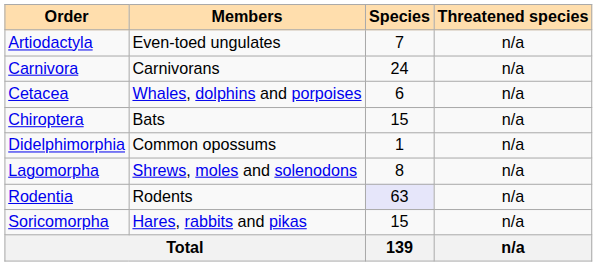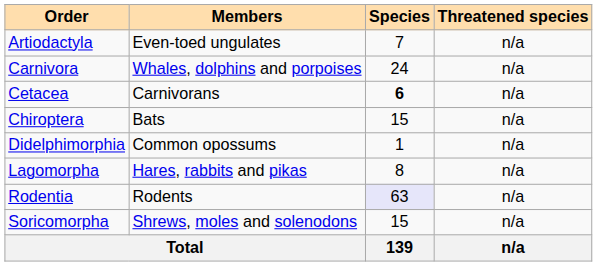 <table class="sortable wikitable" style="margin:1em auto; text-align:left;">
 <tr>
 <th style="background-color:#FFDEAD;">Order</th>
 <th style="background-color:#FFDEAD;" class="unsortable">Members</th>
 <th style="background-color:#FFDEAD;">Species</th>
 <th style="background-color:#FFDEAD;">Threatened species</th>
 </tr>
 <tr>
 <td><a href='#'>Artiodactyla</a></td>
 <td>Even-toed ungulates</td>
 <td style="text-align: center;">7</td>
 <td style="text-align: center;">n/a</td>
 </tr>
 <tr>
 <td><a href='#'>Carnivora</a></td>
-<td>Carnivorans</td>
+<td><a href='#'>Whales</a>, <a href='#'>dolphins</a> and <a href='#'>porpoises</a></td>
 <td style="text-align: center;">24</td>
 <td style="text-align: center;">n/a</td>
 </tr>
 <tr>
 <td><a href='#'>Cetacea</a></td>
-<td><a href='#'>Whales</a>, <a href='#'>dolphins</a> and <a href='#'>porpoises</a></td>
-<td style="text-align: center;">6</td>
+<td>Carnivorans</td>
+<td style="text-align: center;"><strong>6</strong></td>
 <td style="text-align: center;">n/a</td>
 </tr>
 <tr>
 <td><a href='#'>Chiroptera</a></td>
 <td>Bats</td>
 <td style="text-align: center;">15</td>
 <td style="text-align: center;">n/a</td>
 </tr>
 <tr>
 <td><a href='#'>Didelphimorphia</a></td>
 <td>Common opossums</td>
 <td style="text-align: center;">1</td>
 <td style="text-align: center;">n/a</td>
 </tr>
 <tr>
 <td><a href='#'>Lagomorpha</a></td>
-<td><a href='#'>Shrews</a>, <a href='#'>moles</a> and <a href='#'>solenodons</a></td>
+<td><a href='#'>Hares</a>, <a href='#'>rabbits</a> and <a href='#'>pikas</a></td>
 <td style="text-align: center;">8</td>
 <td style="text-align: center;">n/a</td>
 </tr>
 <tr>
 <td><a href='#'>Rodentia</a></td>
 <td>Rodents</td>
 <td style="background: lavender; text-align: center;">63</td>
 <td style="text-align: center;">n/a</td>
 </tr>
 <tr>
 <td><a href='#'>Soricomorpha</a></td>
-<td><a href='#'>Hares</a>, <a href='#'>rabbits</a> and <a href='#'>pikas</a></td>
+<td><a href='#'>Shrews</a>, <a href='#'>moles</a> and <a href='#'>solenodons</a></td>
 <td style="text-align: center;">15</td>
 <td style="text-align: center;">n/a</td>
 </tr>
 <tr>
 <th colspan="2" style="text-align: center;">Total</th>
 <th style="text-align: center;">139</th>
 <th style="text-align: center;">n/a</th>
 </tr>
 </table>
